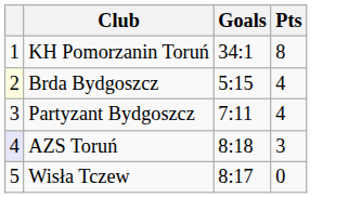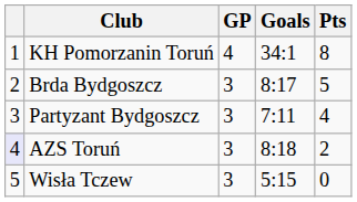 <table class="wikitable">
 <tr>
 <th></th>
 <th>Club</th>
+<th>GP</th>
 <th>Goals</th>
 <th>Pts</th>
 </tr>
 <tr>
 <td>1</td>
 <td>KH Pomorzanin Toruń</td>
+<td>4</td>
 <td>34:1</td>
 <td>8</td>
 </tr>
 <tr>
-<td style="background: lightyellow;">2</td>
+<td>2</td>
 <td>Brda Bydgoszcz</td>
-<td>5:15</td>
-<td>4</td>
+<td>3</td>
+<td>8:17</td>
+<td>5</td>
 </tr>
 <tr>
 <td>3</td>
 <td>Partyzant Bydgoszcz</td>
+<td>3</td>
 <td>7:11</td>
 <td>4</td>
 </tr>
 <tr>
 <td style="background: lavender;">4</td>
 <td>AZS Toruń</td>
+<td>3</td>
 <td>8:18</td>
-<td>3</td>
+<td>2</td>
 </tr>
 <tr>
 <td>5</td>
 <td>Wisła Tczew</td>
-<td>8:17</td>
+<td>3</td>
+<td>5:15</td>
 <td>0</td>
 </tr>
 </table>
